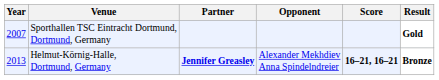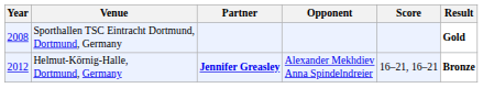 <table class="sortable wikitable" style="font-size: 90%;">
 <tr>
 <th>Year</th>
 <th>Venue</th>
 <th>Partner</th>
 <th>Opponent</th>
 <th>Score</th>
 <th>Result</th>
 </tr>
 <tr style="background:#ECF2FF">
-<td align="center"><a href='#'>2007</a></td>
+<td align="center"><a href='#'>2008</a></td>
 <td align="left">Sporthallen TSC Eintracht Dortmund,<br><a href='#'>Dortmund</a>, Germany</td>
 <td align="left"></td>
 <td align="left"></td>
 <td align="left"></td>
 <td style="text-align:left; background:white"> <strong>Gold</strong></td>
 </tr>
 <tr style="background:#ECF2FF">
-<td align="center"><a href='#'>2013</a></td>
+<td align="center"><a href='#'>2012</a></td>
 <td align="left">Helmut-Körnig-Halle,<br><a href='#'>Dortmund</a>, <a href='#'>Germany</a></td>
 <td><strong> <a href='#'>Jennifer Greasley</a></strong></td>
 <td align="left"> <a href='#'>Alexander Mekhdiev</a><br> <a href='#'>Anna Spindelndreier</a></td>
-<td align="left"><strong>16–21, 16–21</strong></td>
+<td align="left">16–21, 16–21</td>
 <td style="text-align:left; background:white"> <strong>Bronze</strong></td>
 </tr>
 </table>
